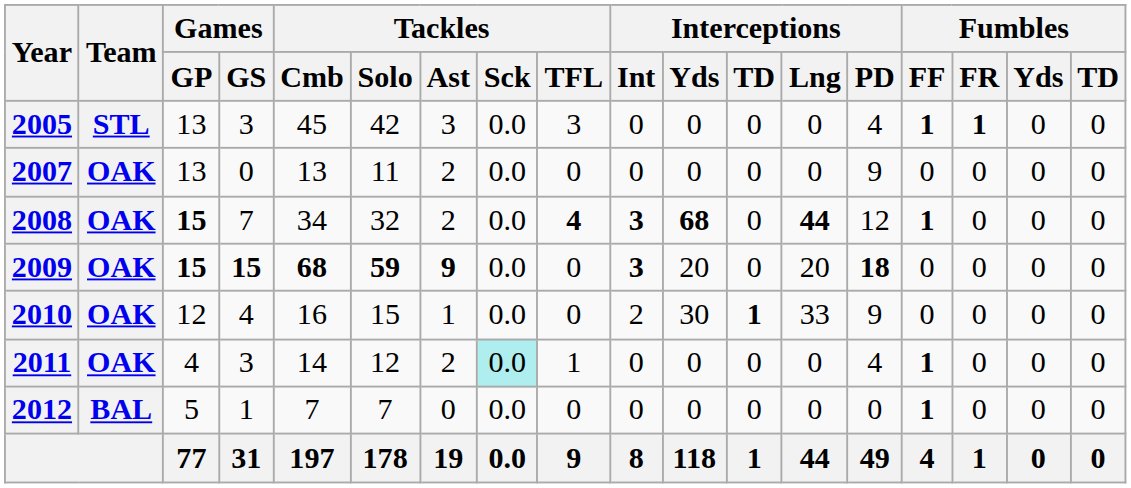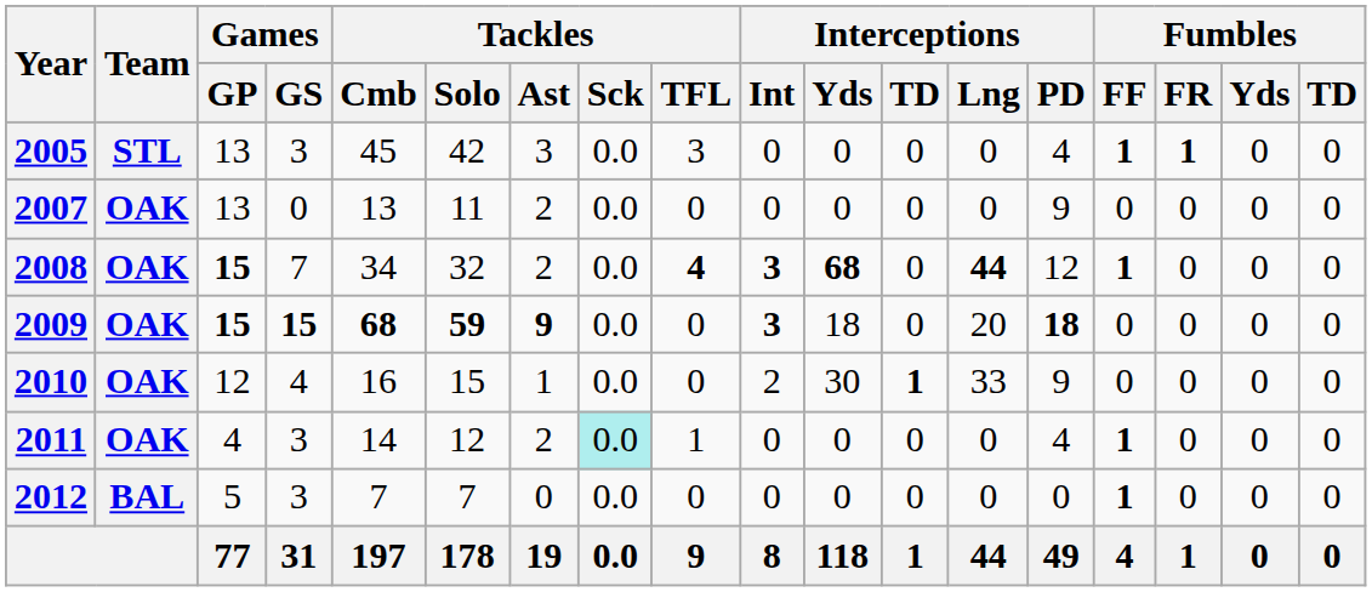 <table class="wikitable" style="text-align:center">
 <tr>
 <th rowspan="2">Year</th>
 <th rowspan="2">Team</th>
 <th colspan="2">Games</th>
 <th colspan="5">Tackles</th>
 <th colspan="5">Interceptions</th>
 <th colspan="4">Fumbles</th>
 </tr>
 <tr>
 <th>GP</th>
 <th>GS</th>
 <th>Cmb</th>
 <th>Solo</th>
 <th>Ast</th>
 <th>Sck</th>
 <th>TFL</th>
 <th>Int</th>
 <th>Yds</th>
 <th>TD</th>
 <th>Lng</th>
 <th>PD</th>
 <th>FF</th>
 <th>FR</th>
 <th>Yds</th>
 <th>TD</th>
 </tr>
 <tr>
 <th><a href='#'>2005</a></th>
 <th><a href='#'>STL</a></th>
 <td>13</td>
 <td>3</td>
 <td>45</td>
 <td>42</td>
 <td>3</td>
 <td>0.0</td>
 <td>3</td>
 <td>0</td>
 <td>0</td>
 <td>0</td>
 <td>0</td>
 <td>4</td>
 <td><strong>1</strong></td>
 <td><strong>1</strong></td>
 <td>0</td>
 <td>0</td>
 </tr>
 <tr>
 <th><a href='#'>2007</a></th>
 <th><a href='#'>OAK</a></th>
 <td>13</td>
 <td>0</td>
 <td>13</td>
 <td>11</td>
 <td>2</td>
 <td>0.0</td>
 <td>0</td>
 <td>0</td>
 <td>0</td>
 <td>0</td>
 <td>0</td>
 <td>9</td>
 <td>0</td>
 <td>0</td>
 <td>0</td>
 <td>0</td>
 </tr>
 <tr>
 <th><a href='#'>2008</a></th>
 <th><a href='#'>OAK</a></th>
 <td><strong>15</strong></td>
 <td>7</td>
 <td>34</td>
 <td>32</td>
 <td>2</td>
 <td>0.0</td>
 <td><strong>4</strong></td>
 <td><strong>3</strong></td>
 <td><strong>68</strong></td>
 <td>0</td>
 <td><strong>44</strong></td>
 <td>12</td>
 <td><strong>1</strong></td>
 <td>0</td>
 <td>0</td>
 <td>0</td>
 </tr>
 <tr>
 <th><a href='#'>2009</a></th>
 <th><a href='#'>OAK</a></th>
 <td><strong>15</strong></td>
 <td><strong>15</strong></td>
 <td><strong>68</strong></td>
 <td><strong>59</strong></td>
 <td><strong>9</strong></td>
 <td>0.0</td>
 <td>0</td>
 <td><strong>3</strong></td>
-<td>20</td>
+<td>18</td>
 <td>0</td>
 <td>20</td>
 <td><strong>18</strong></td>
 <td>0</td>
 <td>0</td>
 <td>0</td>
 <td>0</td>
 </tr>
 <tr>
 <th><a href='#'>2010</a></th>
 <th><a href='#'>OAK</a></th>
 <td>12</td>
 <td>4</td>
 <td>16</td>
 <td>15</td>
 <td>1</td>
 <td>0.0</td>
 <td>0</td>
 <td>2</td>
 <td>30</td>
 <td><strong>1</strong></td>
 <td>33</td>
 <td>9</td>
 <td>0</td>
 <td>0</td>
 <td>0</td>
 <td>0</td>
 </tr>
 <tr>
 <th><a href='#'>2011</a></th>
 <th><a href='#'>OAK</a></th>
 <td>4</td>
 <td>3</td>
 <td>14</td>
 <td>12</td>
 <td>2</td>
 <td style="background: paleturquoise;">0.0</td>
 <td>1</td>
 <td>0</td>
 <td>0</td>
 <td>0</td>
 <td>0</td>
 <td>4</td>
 <td><strong>1</strong></td>
 <td>0</td>
 <td>0</td>
 <td>0</td>
 </tr>
 <tr>
 <th><a href='#'>2012</a></th>
 <th><a href='#'>BAL</a></th>
 <td>5</td>
-<td>1</td>
+<td>3</td>
 <td>7</td>
 <td>7</td>
 <td>0</td>
 <td>0.0</td>
 <td>0</td>
 <td>0</td>
 <td>0</td>
 <td>0</td>
 <td>0</td>
 <td>0</td>
 <td><strong>1</strong></td>
 <td>0</td>
 <td>0</td>
 <td>0</td>
 </tr>
 <tr>
 <th colspan="2"></th>
 <th>77</th>
 <th>31</th>
 <th>197</th>
 <th>178</th>
 <th>19</th>
 <th>0.0</th>
 <th>9</th>
 <th>8</th>
 <th>118</th>
 <th>1</th>
 <th>44</th>
 <th>49</th>
 <th>4</th>
 <th>1</th>
 <th>0</th>
 <th>0</th>
 </tr>
 </table>
